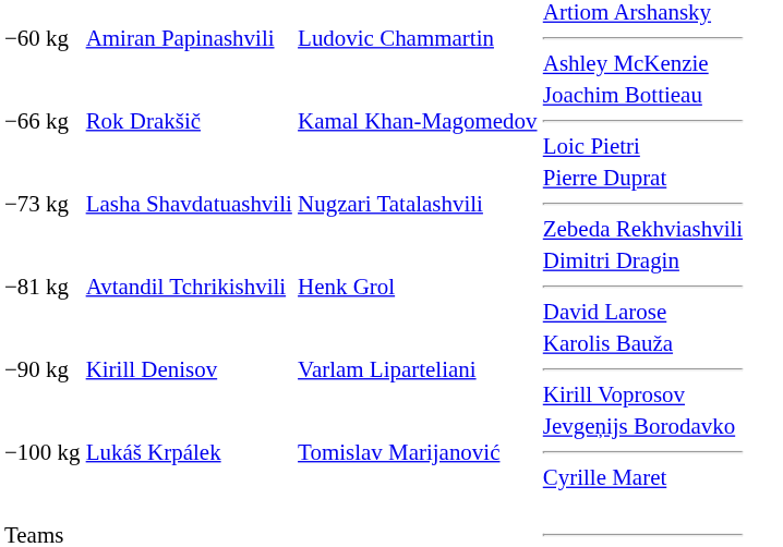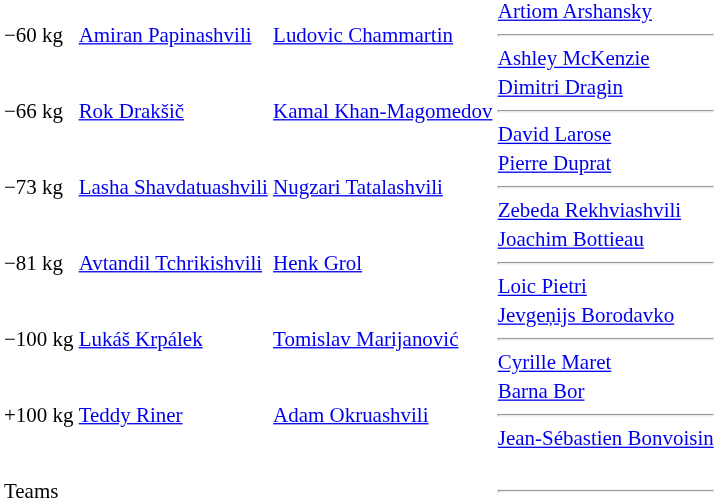 <table>
 <tr>
 <td>−60 kg</td>
 <td> <a href='#'>Amiran Papinashvili</a></td>
 <td> <a href='#'>Ludovic Chammartin</a></td>
 <td> <a href='#'>Artiom Arshansky</a><hr> <a href='#'>Ashley McKenzie</a></td>
 </tr>
 <tr>
 <td>−66 kg</td>
 <td> <a href='#'>Rok Drakšič</a></td>
 <td> <a href='#'>Kamal Khan-Magomedov</a></td>
-<td> <a href='#'>Joachim Bottieau</a><hr> <a href='#'>Loic Pietri</a></td>
+<td> <a href='#'>Dimitri Dragin</a><hr> <a href='#'>David Larose</a></td>
 </tr>
 <tr>
 <td>−73 kg</td>
 <td> <a href='#'>Lasha Shavdatuashvili</a></td>
 <td> <a href='#'>Nugzari Tatalashvili</a></td>
 <td> <a href='#'>Pierre Duprat</a><hr> <a href='#'>Zebeda Rekhviashvili</a></td>
 </tr>
 <tr>
 <td>−81 kg</td>
 <td> <a href='#'>Avtandil Tchrikishvili</a></td>
 <td> <a href='#'>Henk Grol</a></td>
-<td> <a href='#'>Dimitri Dragin</a><hr> <a href='#'>David Larose</a></td>
-</tr>
-<tr>
-<td>−90 kg</td>
-<td> <a href='#'>Kirill Denisov</a></td>
-<td> <a href='#'>Varlam Liparteliani</a></td>
-<td> <a href='#'>Karolis Bauža</a><hr> <a href='#'>Kirill Voprosov</a></td>
+<td> <a href='#'>Joachim Bottieau</a><hr> <a href='#'>Loic Pietri</a></td>
 </tr>
 <tr>
 <td>−100 kg</td>
 <td> <a href='#'>Lukáš Krpálek</a></td>
 <td> <a href='#'>Tomislav Marijanović</a></td>
 <td> <a href='#'>Jevgeņijs Borodavko</a><hr> <a href='#'>Cyrille Maret</a></td>
 </tr>
 <tr>
+<td>+100 kg</td>
+<td> <a href='#'>Teddy Riner</a></td>
+<td> <a href='#'>Adam Okruashvili</a></td>
+<td> <a href='#'>Barna Bor</a><hr> <a href='#'>Jean-Sébastien Bonvoisin</a></td>
+</tr>
+<tr>
 <td>Teams</td>
 <td><br></td>
 <td><br></td>
 <td><br><hr><br></td>
 </tr>
 </table>
